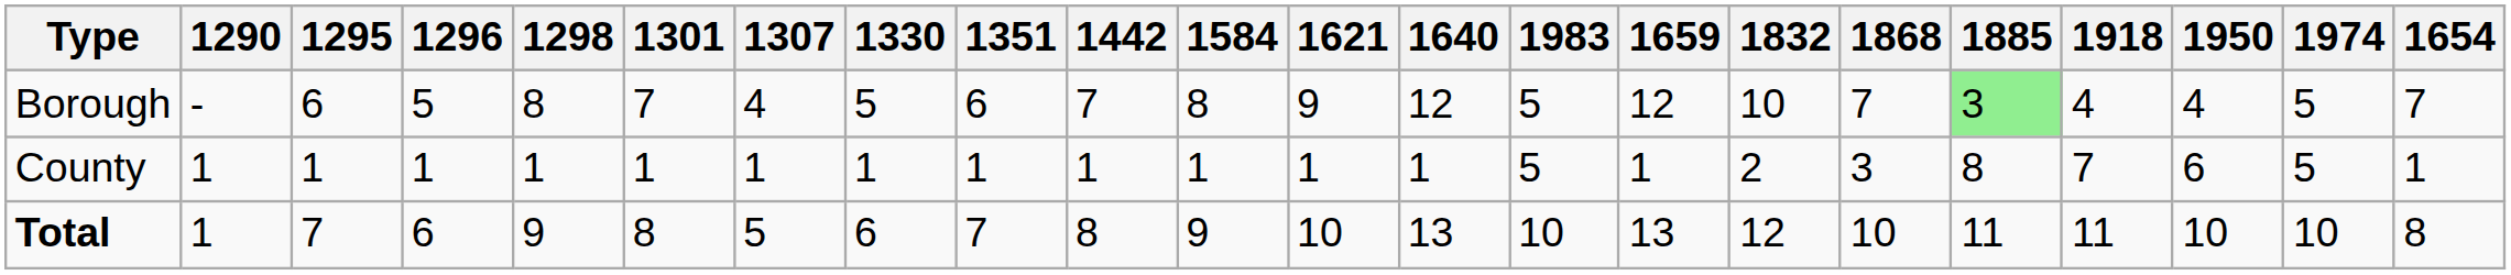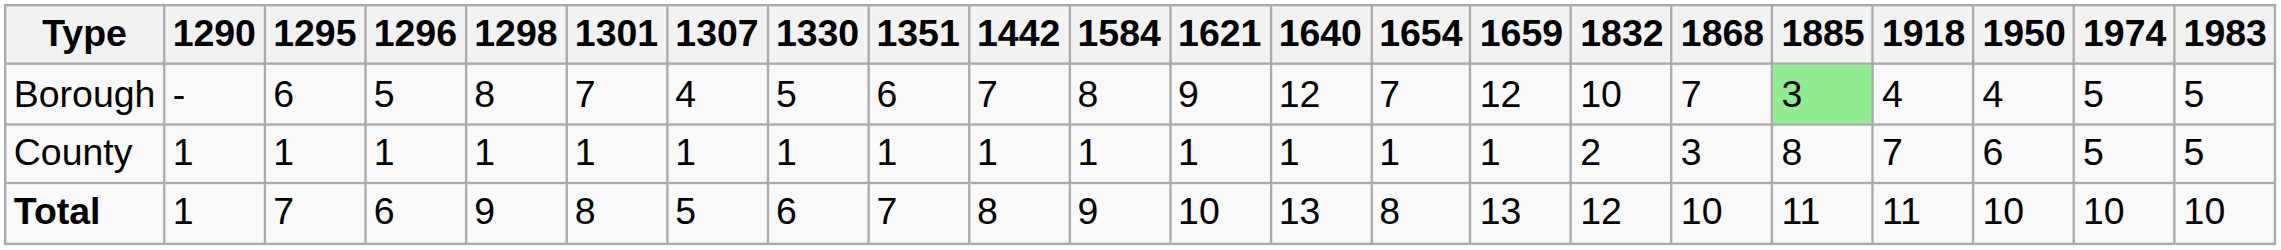 <table class="wikitable">
 <tr>
 <th>Type</th>
 <th>1290</th>
 <th>1295</th>
 <th>1296</th>
 <th>1298</th>
 <th>1301</th>
 <th>1307</th>
 <th>1330</th>
 <th>1351</th>
 <th>1442</th>
 <th>1584</th>
 <th>1621</th>
 <th>1640</th>
-<th>1983</th>
+<th>1654</th>
 <th>1659</th>
 <th>1832</th>
 <th>1868</th>
 <th>1885</th>
 <th>1918</th>
 <th>1950</th>
 <th>1974</th>
-<th>1654</th>
+<th>1983</th>
 </tr>
 <tr>
 <td>Borough</td>
 <td>-</td>
 <td>6</td>
 <td>5</td>
 <td>8</td>
 <td>7</td>
 <td>4</td>
 <td>5</td>
 <td>6</td>
 <td>7</td>
 <td>8</td>
 <td>9</td>
 <td>12</td>
-<td>5</td>
+<td>7</td>
 <td>12</td>
 <td>10</td>
 <td>7</td>
 <td style="background: lightgreen;">3</td>
 <td>4</td>
 <td>4</td>
 <td>5</td>
-<td>7</td>
+<td>5</td>
 </tr>
 <tr>
 <td>County</td>
 <td>1</td>
 <td>1</td>
 <td>1</td>
 <td>1</td>
 <td>1</td>
 <td>1</td>
 <td>1</td>
 <td>1</td>
 <td>1</td>
 <td>1</td>
 <td>1</td>
 <td>1</td>
-<td>5</td>
+<td>1</td>
 <td>1</td>
 <td>2</td>
 <td>3</td>
 <td>8</td>
 <td>7</td>
 <td>6</td>
 <td>5</td>
-<td>1</td>
+<td>5</td>
 </tr>
 <tr>
 <td><strong>Total</strong></td>
 <td>1</td>
 <td>7</td>
 <td>6</td>
 <td>9</td>
 <td>8</td>
 <td>5</td>
 <td>6</td>
 <td>7</td>
 <td>8</td>
 <td>9</td>
 <td>10</td>
 <td>13</td>
-<td>10</td>
+<td>8</td>
 <td>13</td>
 <td>12</td>
 <td>10</td>
 <td>11</td>
 <td>11</td>
 <td>10</td>
 <td>10</td>
-<td>8</td>
+<td>10</td>
 </tr>
 </table>
